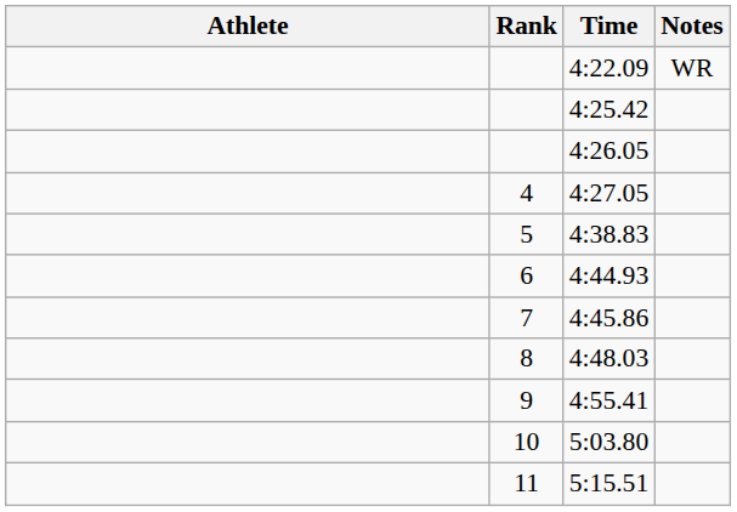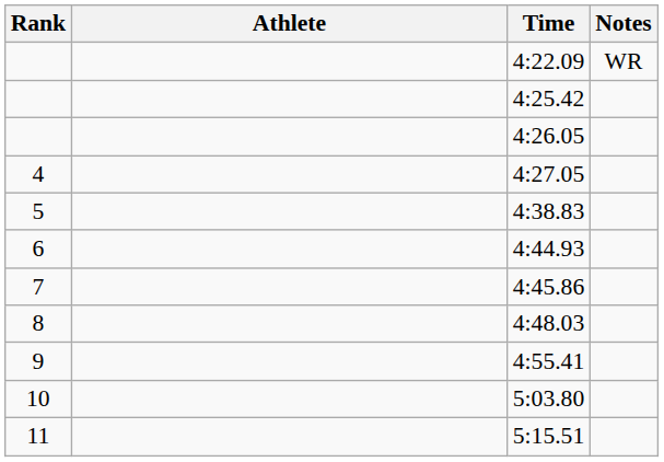 <table class="wikitable" style="text-align:center">
 <tr>
+<th>Rank</th>
 <th Style="width:18em">Athlete</th>
-<th>Rank</th>
 <th>Time</th>
 <th>Notes</th>
 </tr>
 <tr>
+<td></td>
 <td style="text-align:left"></td>
-<td></td>
 <td>4:22.09</td>
 <td>WR</td>
 </tr>
 <tr>
+<td></td>
 <td style="text-align:left"></td>
-<td></td>
 <td>4:25.42</td>
 <td></td>
 </tr>
 <tr>
+<td></td>
 <td style="text-align:left"></td>
-<td></td>
 <td>4:26.05</td>
 <td></td>
 </tr>
 <tr>
+<td>4</td>
 <td style="text-align:left"></td>
-<td>4</td>
 <td>4:27.05</td>
 <td></td>
 </tr>
 <tr>
+<td>5</td>
 <td style="text-align:left"></td>
-<td>5</td>
 <td>4:38.83</td>
 <td></td>
 </tr>
 <tr>
+<td>6</td>
 <td style="text-align:left"></td>
-<td>6</td>
 <td>4:44.93</td>
 <td></td>
 </tr>
 <tr>
+<td>7</td>
 <td style="text-align:left"></td>
-<td>7</td>
 <td>4:45.86</td>
 <td></td>
 </tr>
 <tr>
+<td>8</td>
 <td style="text-align:left"></td>
-<td>8</td>
 <td>4:48.03</td>
 <td></td>
 </tr>
 <tr>
+<td>9</td>
 <td style="text-align:left"></td>
-<td>9</td>
 <td>4:55.41</td>
 <td></td>
 </tr>
 <tr>
+<td>10</td>
 <td style="text-align:left"></td>
-<td>10</td>
 <td>5:03.80</td>
 <td></td>
 </tr>
 <tr>
+<td>11</td>
 <td style="text-align:left"></td>
-<td>11</td>
 <td>5:15.51</td>
 <td></td>
 </tr>
 </table>
